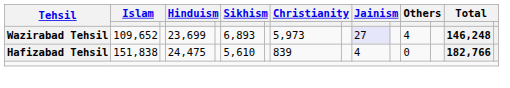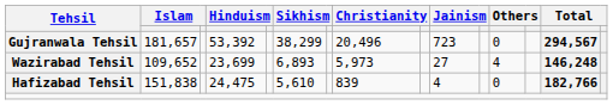 <table class="wikitable sortable">
 <tr>
 <th rowspan="2"><a href='#'>Tehsil</a></th>
 <th colspan="2"><a href='#'>Islam</a> </th>
 <th colspan="2"><a href='#'>Hinduism</a> </th>
 <th colspan="2"><a href='#'>Sikhism</a> </th>
 <th colspan="2"><a href='#'>Christianity</a> </th>
 <th colspan="2"><a href='#'>Jainism</a> </th>
 <th colspan="2">Others</th>
 <th colspan="2">Total</th>
 </tr>
 <tr>
 <th><a href='#'></a></th>
 <th></th>
 <th></th>
 <th></th>
 <th></th>
 <th></th>
 <th></th>
 <th></th>
 <th></th>
 <th></th>
 <th></th>
 <th></th>
 <th></th>
 <th></th>
 </tr>
 <tr>
+<th>Gujranwala Tehsil</th>
+<td>181,657</td>
+<td></td>
+<td>53,392</td>
+<td></td>
+<td>38,299</td>
+<td></td>
+<td>20,496</td>
+<td></td>
+<td>723</td>
+<td></td>
+<td>0</td>
+<td></td>
+<th>294,567</th>
+<th></th>
+</tr>
+<tr>
 <th>Wazirabad Tehsil</th>
 <td>109,652</td>
 <td></td>
 <td>23,699</td>
 <td></td>
 <td>6,893</td>
 <td></td>
 <td>5,973</td>
 <td></td>
-<td style="background: lavender;">27</td>
+<td>27</td>
 <td></td>
 <td>4</td>
 <td></td>
 <th>146,248</th>
 <th></th>
 </tr>
 <tr>
 <th>Hafizabad Tehsil</th>
 <td>151,838</td>
 <td></td>
 <td>24,475</td>
 <td></td>
 <td>5,610</td>
 <td></td>
 <td>839</td>
 <td></td>
 <td>4</td>
 <td></td>
 <td>0</td>
 <td></td>
 <th>182,766</th>
 <th></th>
 </tr>
 <tr class="sortbottom">
 <td colspan="15"></td>
 </tr>
 </table>
